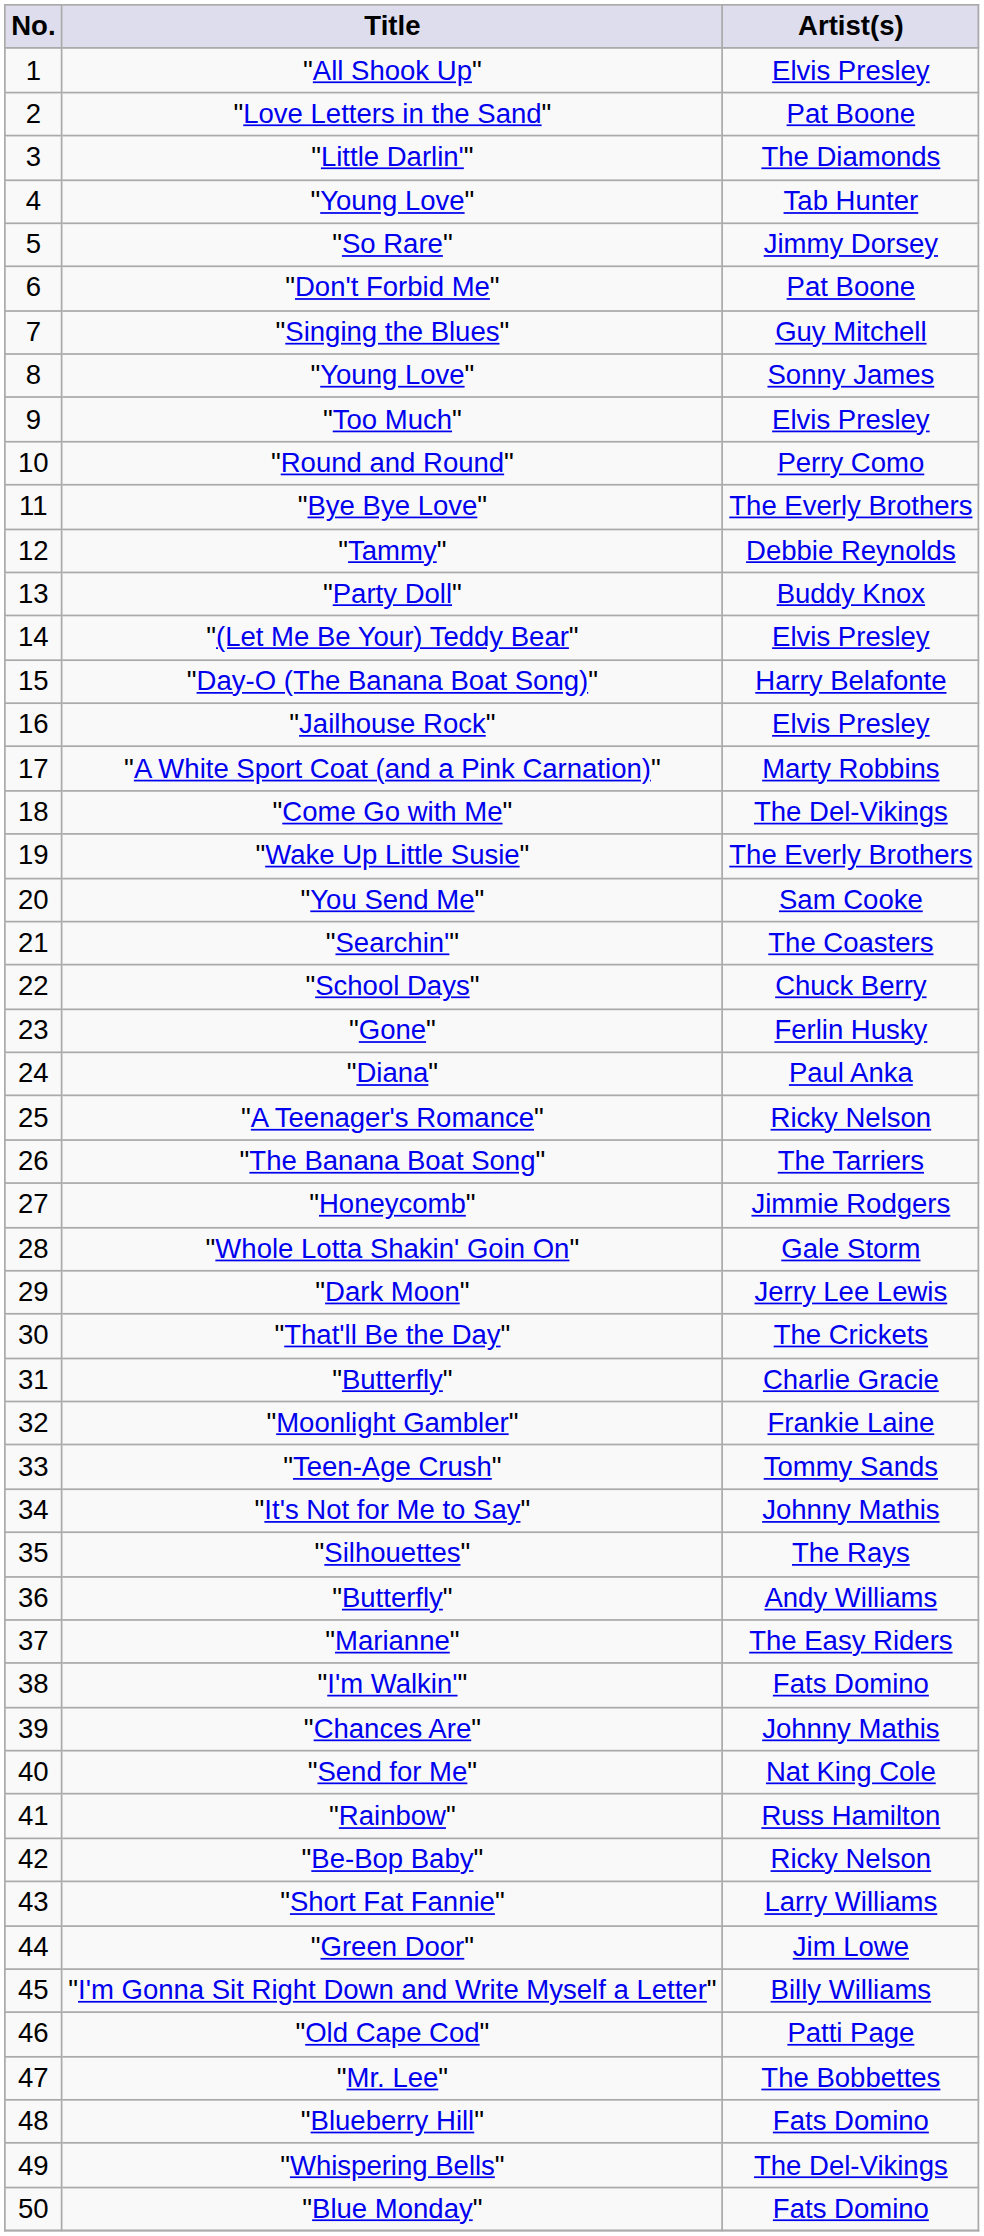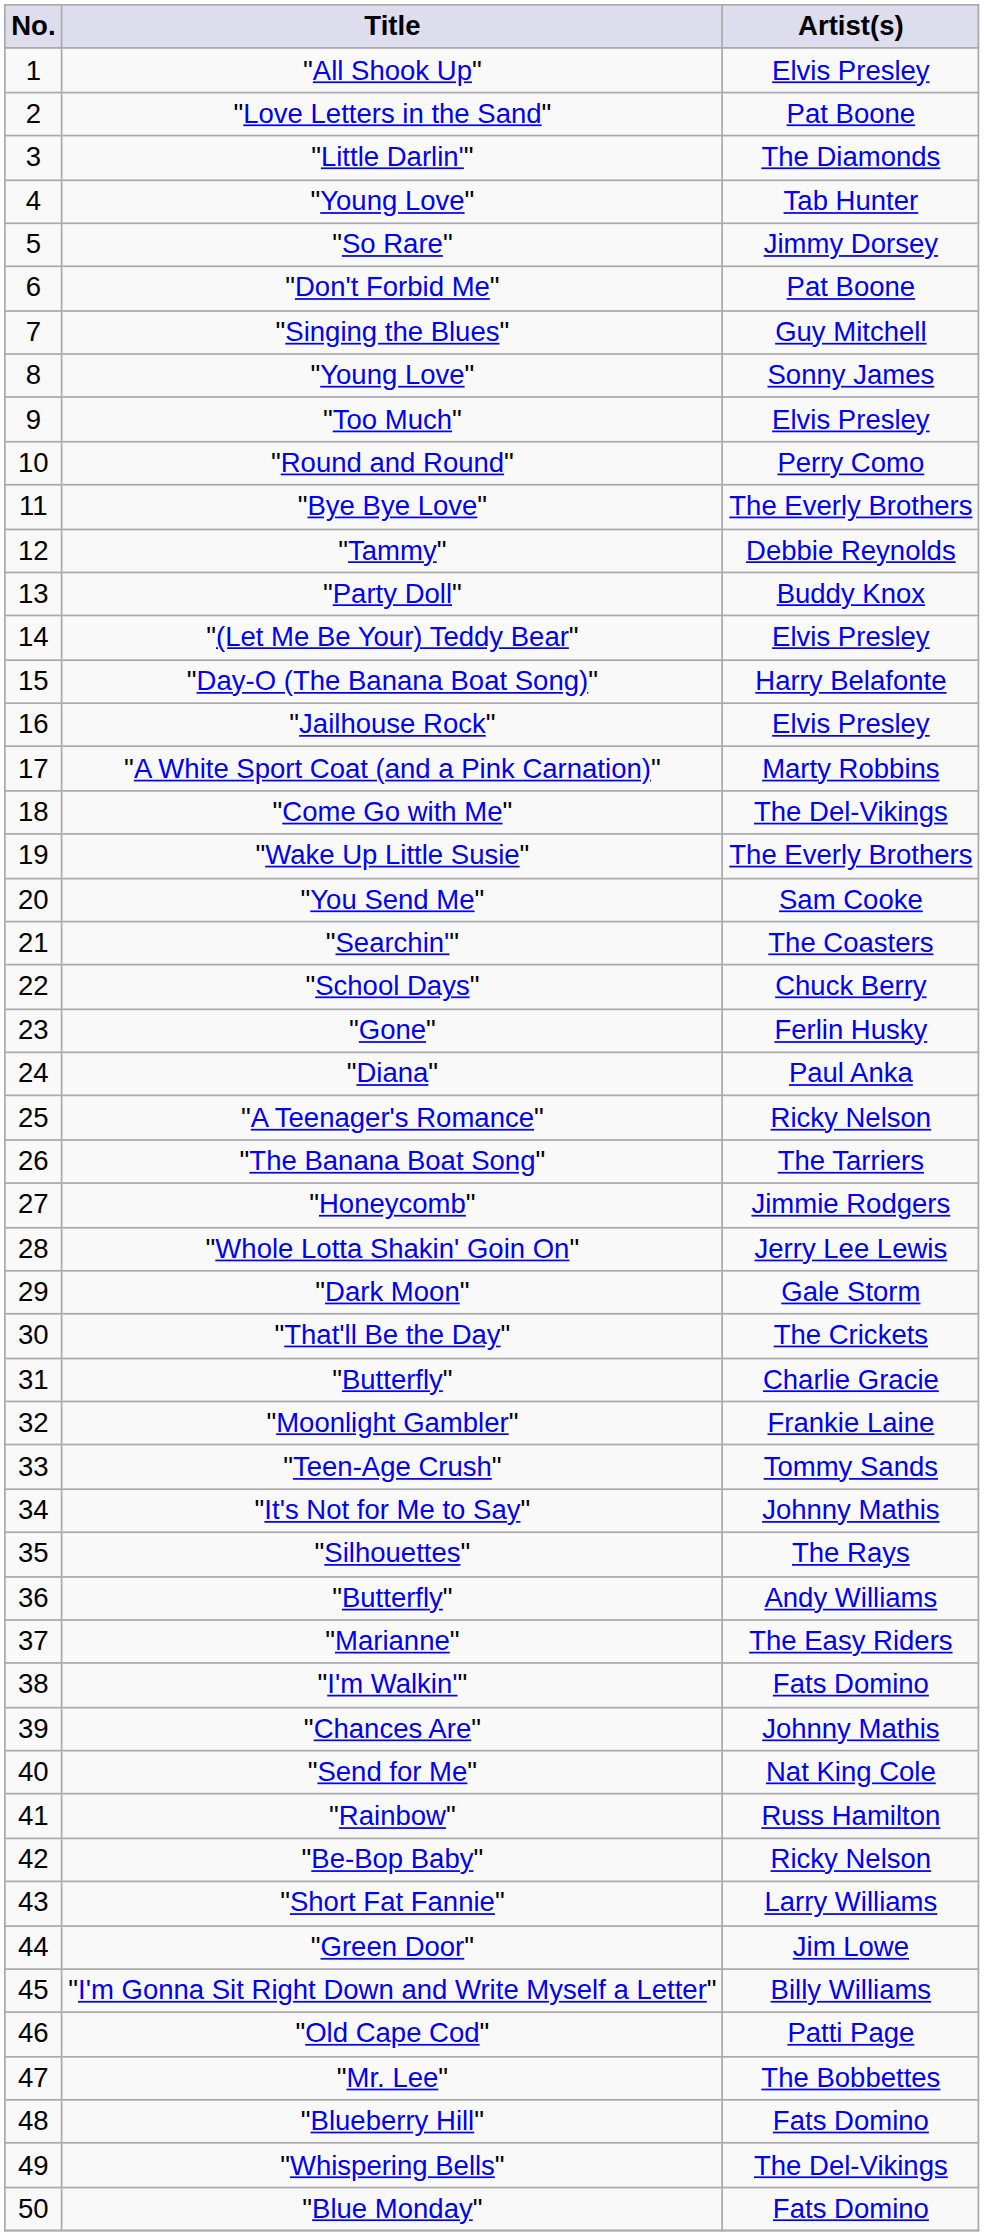 <table class="wikitable sortable" style="text-align: center">
 <tr>
 <th scope="col" style="background:#dde;">No.</th>
 <th scope="col" style="background:#dde;">Title</th>
 <th scope="col" style="background:#dde;">Artist(s)</th>
 </tr>
 <tr>
 <td>1</td>
 <td>"<a href='#'>All Shook Up</a>"</td>
 <td><a href='#'>Elvis Presley</a></td>
 </tr>
 <tr>
 <td>2</td>
 <td>"<a href='#'>Love Letters in the Sand</a>"</td>
 <td><a href='#'>Pat Boone</a></td>
 </tr>
 <tr>
 <td>3</td>
 <td>"<a href='#'>Little Darlin'</a>"</td>
 <td><a href='#'>The Diamonds</a></td>
 </tr>
 <tr>
 <td>4</td>
 <td>"<a href='#'>Young Love</a>"</td>
 <td><a href='#'>Tab Hunter</a></td>
 </tr>
 <tr>
 <td>5</td>
 <td>"<a href='#'>So Rare</a>"</td>
 <td><a href='#'>Jimmy Dorsey</a></td>
 </tr>
 <tr>
 <td>6</td>
 <td>"<a href='#'>Don't Forbid Me</a>"</td>
 <td><a href='#'>Pat Boone</a></td>
 </tr>
 <tr>
 <td>7</td>
 <td>"<a href='#'>Singing the Blues</a>"</td>
 <td><a href='#'>Guy Mitchell</a></td>
 </tr>
 <tr>
 <td>8</td>
 <td>"<a href='#'>Young Love</a>"</td>
 <td><a href='#'>Sonny James</a></td>
 </tr>
 <tr>
 <td>9</td>
 <td>"<a href='#'>Too Much</a>"</td>
 <td><a href='#'>Elvis Presley</a></td>
 </tr>
 <tr>
 <td>10</td>
 <td>"<a href='#'>Round and Round</a>"</td>
 <td><a href='#'>Perry Como</a></td>
 </tr>
 <tr>
 <td>11</td>
 <td>"<a href='#'>Bye Bye Love</a>"</td>
 <td><a href='#'>The Everly Brothers</a></td>
 </tr>
 <tr>
 <td>12</td>
 <td>"<a href='#'>Tammy</a>"</td>
 <td><a href='#'>Debbie Reynolds</a></td>
 </tr>
 <tr>
 <td>13</td>
 <td>"<a href='#'>Party Doll</a>"</td>
 <td><a href='#'>Buddy Knox</a></td>
 </tr>
 <tr>
 <td>14</td>
 <td>"<a href='#'>(Let Me Be Your) Teddy Bear</a>"</td>
 <td><a href='#'>Elvis Presley</a></td>
 </tr>
 <tr>
 <td>15</td>
 <td>"<a href='#'>Day-O (The Banana Boat Song)</a>"</td>
 <td><a href='#'>Harry Belafonte</a></td>
 </tr>
 <tr>
 <td>16</td>
 <td>"<a href='#'>Jailhouse Rock</a>"</td>
 <td><a href='#'>Elvis Presley</a></td>
 </tr>
 <tr>
 <td>17</td>
 <td>"<a href='#'>A White Sport Coat (and a Pink Carnation)</a>"</td>
 <td><a href='#'>Marty Robbins</a></td>
 </tr>
 <tr>
 <td>18</td>
 <td>"<a href='#'>Come Go with Me</a>"</td>
 <td><a href='#'>The Del-Vikings</a></td>
 </tr>
 <tr>
 <td>19</td>
 <td>"<a href='#'>Wake Up Little Susie</a>"</td>
 <td><a href='#'>The Everly Brothers</a></td>
 </tr>
 <tr>
 <td>20</td>
 <td>"<a href='#'>You Send Me</a>"</td>
 <td><a href='#'>Sam Cooke</a></td>
 </tr>
 <tr>
 <td>21</td>
 <td>"<a href='#'>Searchin'</a>"</td>
 <td><a href='#'>The Coasters</a></td>
 </tr>
 <tr>
 <td>22</td>
 <td>"<a href='#'>School Days</a>"</td>
 <td><a href='#'>Chuck Berry</a></td>
 </tr>
 <tr>
 <td>23</td>
 <td>"<a href='#'>Gone</a>"</td>
 <td><a href='#'>Ferlin Husky</a></td>
 </tr>
 <tr>
 <td>24</td>
 <td>"<a href='#'>Diana</a>"</td>
 <td><a href='#'>Paul Anka</a></td>
 </tr>
 <tr>
 <td>25</td>
 <td>"<a href='#'>A Teenager's Romance</a>"</td>
 <td><a href='#'>Ricky Nelson</a></td>
 </tr>
 <tr>
 <td>26</td>
 <td>"<a href='#'>The Banana Boat Song</a>"</td>
 <td><a href='#'>The Tarriers</a></td>
 </tr>
 <tr>
 <td>27</td>
 <td>"<a href='#'>Honeycomb</a>"</td>
 <td><a href='#'>Jimmie Rodgers</a></td>
 </tr>
 <tr>
 <td>28</td>
 <td>"<a href='#'>Whole Lotta Shakin' Goin On</a>"</td>
-<td><a href='#'>Gale Storm</a></td>
+<td><a href='#'>Jerry Lee Lewis</a></td>
 </tr>
 <tr>
 <td>29</td>
 <td>"<a href='#'>Dark Moon</a>"</td>
-<td><a href='#'>Jerry Lee Lewis</a></td>
+<td><a href='#'>Gale Storm</a></td>
 </tr>
 <tr>
 <td>30</td>
 <td>"<a href='#'>That'll Be the Day</a>"</td>
 <td><a href='#'>The Crickets</a></td>
 </tr>
 <tr>
 <td>31</td>
 <td>"<a href='#'>Butterfly</a>"</td>
 <td><a href='#'>Charlie Gracie</a></td>
 </tr>
 <tr>
 <td>32</td>
 <td>"<a href='#'>Moonlight Gambler</a>"</td>
 <td><a href='#'>Frankie Laine</a></td>
 </tr>
 <tr>
 <td>33</td>
 <td>"<a href='#'>Teen-Age Crush</a>"</td>
 <td><a href='#'>Tommy Sands</a></td>
 </tr>
 <tr>
 <td>34</td>
 <td>"<a href='#'>It's Not for Me to Say</a>"</td>
 <td><a href='#'>Johnny Mathis</a></td>
 </tr>
 <tr>
 <td>35</td>
 <td>"<a href='#'>Silhouettes</a>"</td>
 <td><a href='#'>The Rays</a></td>
 </tr>
 <tr>
 <td>36</td>
 <td>"<a href='#'>Butterfly</a>"</td>
 <td><a href='#'>Andy Williams</a></td>
 </tr>
 <tr>
 <td>37</td>
 <td>"<a href='#'>Marianne</a>"</td>
 <td><a href='#'>The Easy Riders</a></td>
 </tr>
 <tr>
 <td>38</td>
 <td>"<a href='#'>I'm Walkin'</a>"</td>
 <td><a href='#'>Fats Domino</a></td>
 </tr>
 <tr>
 <td>39</td>
 <td>"<a href='#'>Chances Are</a>"</td>
 <td><a href='#'>Johnny Mathis</a></td>
 </tr>
 <tr>
 <td>40</td>
 <td>"<a href='#'>Send for Me</a>"</td>
 <td><a href='#'>Nat King Cole</a></td>
 </tr>
 <tr>
 <td>41</td>
 <td>"<a href='#'>Rainbow</a>"</td>
 <td><a href='#'>Russ Hamilton</a></td>
 </tr>
 <tr>
 <td>42</td>
 <td>"<a href='#'>Be-Bop Baby</a>"</td>
 <td><a href='#'>Ricky Nelson</a></td>
 </tr>
 <tr>
 <td>43</td>
 <td>"<a href='#'>Short Fat Fannie</a>"</td>
 <td><a href='#'>Larry Williams</a></td>
 </tr>
 <tr>
 <td>44</td>
 <td>"<a href='#'>Green Door</a>"</td>
 <td><a href='#'>Jim Lowe</a></td>
 </tr>
 <tr>
 <td>45</td>
 <td>"<a href='#'>I'm Gonna Sit Right Down and Write Myself a Letter</a>"</td>
 <td><a href='#'>Billy Williams</a></td>
 </tr>
 <tr>
 <td>46</td>
 <td>"<a href='#'>Old Cape Cod</a>"</td>
 <td><a href='#'>Patti Page</a></td>
 </tr>
 <tr>
 <td>47</td>
 <td>"<a href='#'>Mr. Lee</a>"</td>
 <td><a href='#'>The Bobbettes</a></td>
 </tr>
 <tr>
 <td>48</td>
 <td>"<a href='#'>Blueberry Hill</a>"</td>
 <td><a href='#'>Fats Domino</a></td>
 </tr>
 <tr>
 <td>49</td>
 <td>"<a href='#'>Whispering Bells</a>"</td>
 <td><a href='#'>The Del-Vikings</a></td>
 </tr>
 <tr>
 <td>50</td>
 <td>"<a href='#'>Blue Monday</a>"</td>
 <td><a href='#'>Fats Domino</a></td>
 </tr>
 <tr>
 </tr>
 </table>
